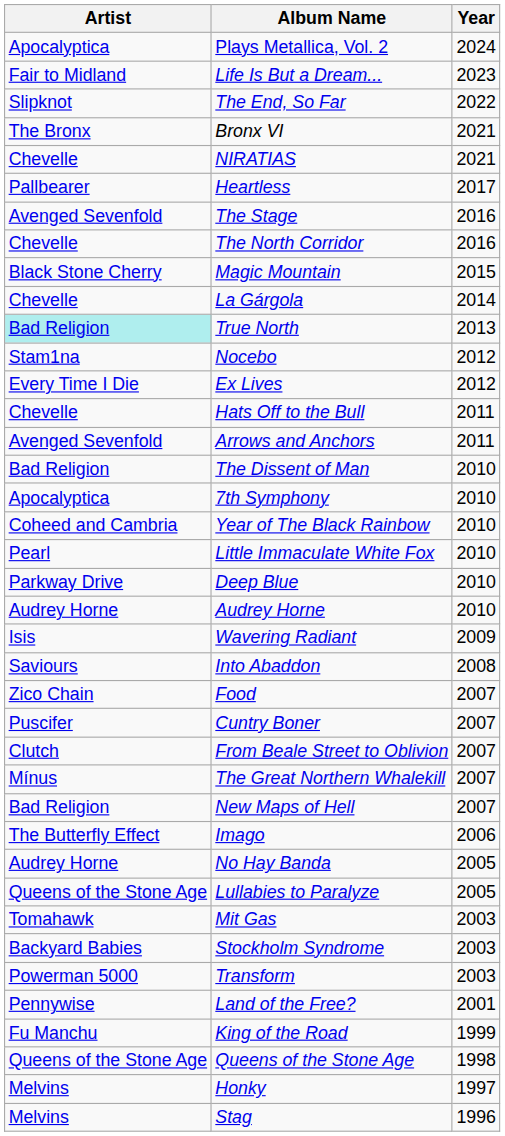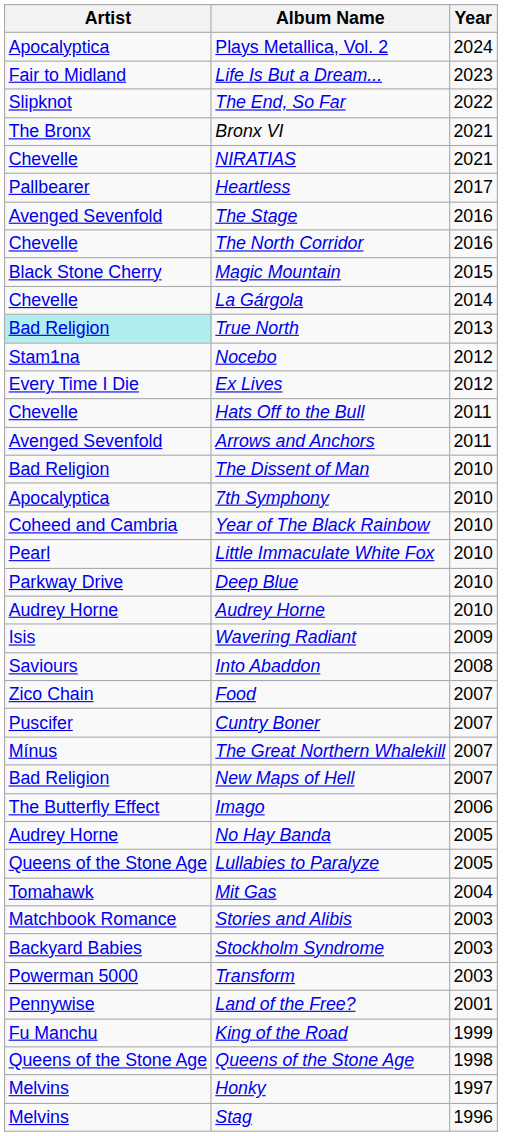 <table class="wikitable sortable" border="1">
 <tr>
 <th>Artist</th>
 <th>Album Name</th>
 <th>Year</th>
 </tr>
 <tr>
 <td><a href='#'>Apocalyptica</a></td>
 <td><a href='#'>Plays Metallica, Vol. 2</a></td>
 <td>2024</td>
 </tr>
 <tr>
 <td><a href='#'>Fair to Midland</a></td>
 <td><em><a href='#'>Life Is But a Dream...</a></em></td>
 <td>2023</td>
 </tr>
 <tr>
 <td><a href='#'>Slipknot</a></td>
 <td><em><a href='#'>The End, So Far</a></em></td>
 <td>2022</td>
 </tr>
 <tr>
 <td><a href='#'>The Bronx</a></td>
 <td><em>Bronx VI</em></td>
 <td>2021</td>
 </tr>
 <tr>
 <td><a href='#'>Chevelle</a></td>
 <td><em><a href='#'>NIRATIAS</a></em></td>
 <td>2021</td>
 </tr>
 <tr>
 <td><a href='#'>Pallbearer</a></td>
 <td><a href='#'><em>Heartless</em></a></td>
 <td>2017</td>
 </tr>
 <tr>
 <td><a href='#'>Avenged Sevenfold</a></td>
 <td><em><a href='#'>The Stage</a></em></td>
 <td>2016</td>
 </tr>
 <tr>
 <td><a href='#'>Chevelle</a></td>
 <td><em><a href='#'>The North Corridor</a></em></td>
 <td>2016</td>
 </tr>
 <tr>
 <td><a href='#'>Black Stone Cherry</a></td>
 <td><em><a href='#'>Magic Mountain</a></em></td>
 <td>2015</td>
 </tr>
 <tr>
 <td><a href='#'>Chevelle</a></td>
 <td><em><a href='#'>La Gárgola</a></em></td>
 <td>2014</td>
 </tr>
 <tr>
 <td style="background: paleturquoise;"><a href='#'>Bad Religion</a></td>
 <td><em><a href='#'>True North</a></em></td>
 <td>2013</td>
 </tr>
 <tr>
 <td><a href='#'>Stam1na</a></td>
 <td><em><a href='#'>Nocebo</a></em></td>
 <td>2012</td>
 </tr>
 <tr>
 <td><a href='#'>Every Time I Die</a></td>
 <td><em><a href='#'>Ex Lives</a></em></td>
 <td>2012</td>
 </tr>
 <tr>
 <td><a href='#'>Chevelle</a></td>
 <td><em><a href='#'>Hats Off to the Bull</a></em></td>
 <td>2011</td>
 </tr>
 <tr>
 <td><a href='#'>Avenged Sevenfold</a></td>
 <td><em><a href='#'>Arrows and Anchors</a></em></td>
 <td>2011</td>
 </tr>
 <tr>
 <td><a href='#'>Bad Religion</a></td>
 <td><em><a href='#'>The Dissent of Man</a></em></td>
 <td>2010</td>
 </tr>
 <tr>
 <td><a href='#'>Apocalyptica</a></td>
 <td><em><a href='#'>7th Symphony</a></em></td>
 <td>2010</td>
 </tr>
 <tr>
 <td><a href='#'>Coheed and Cambria</a></td>
 <td><em><a href='#'>Year of The Black Rainbow</a></em></td>
 <td>2010</td>
 </tr>
 <tr>
 <td><a href='#'>Pearl</a></td>
 <td><em><a href='#'>Little Immaculate White Fox</a></em></td>
 <td>2010</td>
 </tr>
 <tr>
 <td><a href='#'>Parkway Drive</a></td>
 <td><em><a href='#'>Deep Blue</a></em></td>
 <td>2010</td>
 </tr>
 <tr>
 <td><a href='#'>Audrey Horne</a></td>
 <td><em><a href='#'>Audrey Horne</a></em></td>
 <td>2010</td>
 </tr>
 <tr>
 <td><a href='#'>Isis</a></td>
 <td><em><a href='#'>Wavering Radiant</a></em></td>
 <td>2009</td>
 </tr>
 <tr>
 <td><a href='#'>Saviours</a></td>
 <td><a href='#'><em>Into Abaddon</em></a></td>
 <td>2008</td>
 </tr>
 <tr>
 <td><a href='#'>Zico Chain</a></td>
 <td><em><a href='#'>Food</a></em></td>
 <td>2007</td>
 </tr>
 <tr>
 <td><a href='#'>Puscifer</a></td>
 <td><em><a href='#'>Cuntry Boner</a></em></td>
 <td>2007</td>
 </tr>
 <tr>
-<td><a href='#'>Clutch</a></td>
-<td><em><a href='#'>From Beale Street to Oblivion</a></em></td>
-<td>2007</td>
-</tr>
-<tr>
 <td><a href='#'>Mínus</a></td>
 <td><em><a href='#'>The Great Northern Whalekill</a></em></td>
 <td>2007</td>
 </tr>
 <tr>
 <td><a href='#'>Bad Religion</a></td>
 <td><em><a href='#'>New Maps of Hell</a></em></td>
 <td>2007</td>
 </tr>
 <tr>
 <td><a href='#'>The Butterfly Effect</a></td>
 <td><em><a href='#'>Imago</a></em></td>
 <td>2006</td>
 </tr>
 <tr>
 <td><a href='#'>Audrey Horne</a></td>
 <td><em><a href='#'>No Hay Banda</a></em></td>
 <td>2005</td>
 </tr>
 <tr>
 <td><a href='#'>Queens of the Stone Age</a></td>
 <td><em><a href='#'>Lullabies to Paralyze</a></em></td>
 <td>2005</td>
 </tr>
 <tr>
 <td><a href='#'>Tomahawk</a></td>
 <td><em><a href='#'>Mit Gas</a></em></td>
+<td>2004</td>
+</tr>
+<tr>
+<td><a href='#'>Matchbook Romance</a></td>
+<td><em><a href='#'>Stories and Alibis</a></em></td>
 <td>2003</td>
 </tr>
 <tr>
 <td><a href='#'>Backyard Babies</a></td>
 <td><em><a href='#'>Stockholm Syndrome</a></em></td>
 <td>2003</td>
 </tr>
 <tr>
 <td><a href='#'>Powerman 5000</a></td>
 <td><em><a href='#'>Transform</a></em></td>
 <td>2003</td>
 </tr>
 <tr>
 <td><a href='#'>Pennywise</a></td>
 <td><em><a href='#'>Land of the Free?</a></em></td>
 <td>2001</td>
 </tr>
 <tr>
 <td><a href='#'>Fu Manchu</a></td>
 <td><em><a href='#'>King of the Road</a></em></td>
 <td>1999</td>
 </tr>
 <tr>
 <td><a href='#'>Queens of the Stone Age</a></td>
 <td><em><a href='#'>Queens of the Stone Age</a></em></td>
 <td>1998</td>
 </tr>
 <tr>
 <td><a href='#'>Melvins</a></td>
 <td><em><a href='#'>Honky</a></em></td>
 <td>1997</td>
 </tr>
 <tr>
 <td><a href='#'>Melvins</a></td>
 <td><em><a href='#'>Stag</a></em></td>
 <td>1996</td>
 </tr>
 </table>
